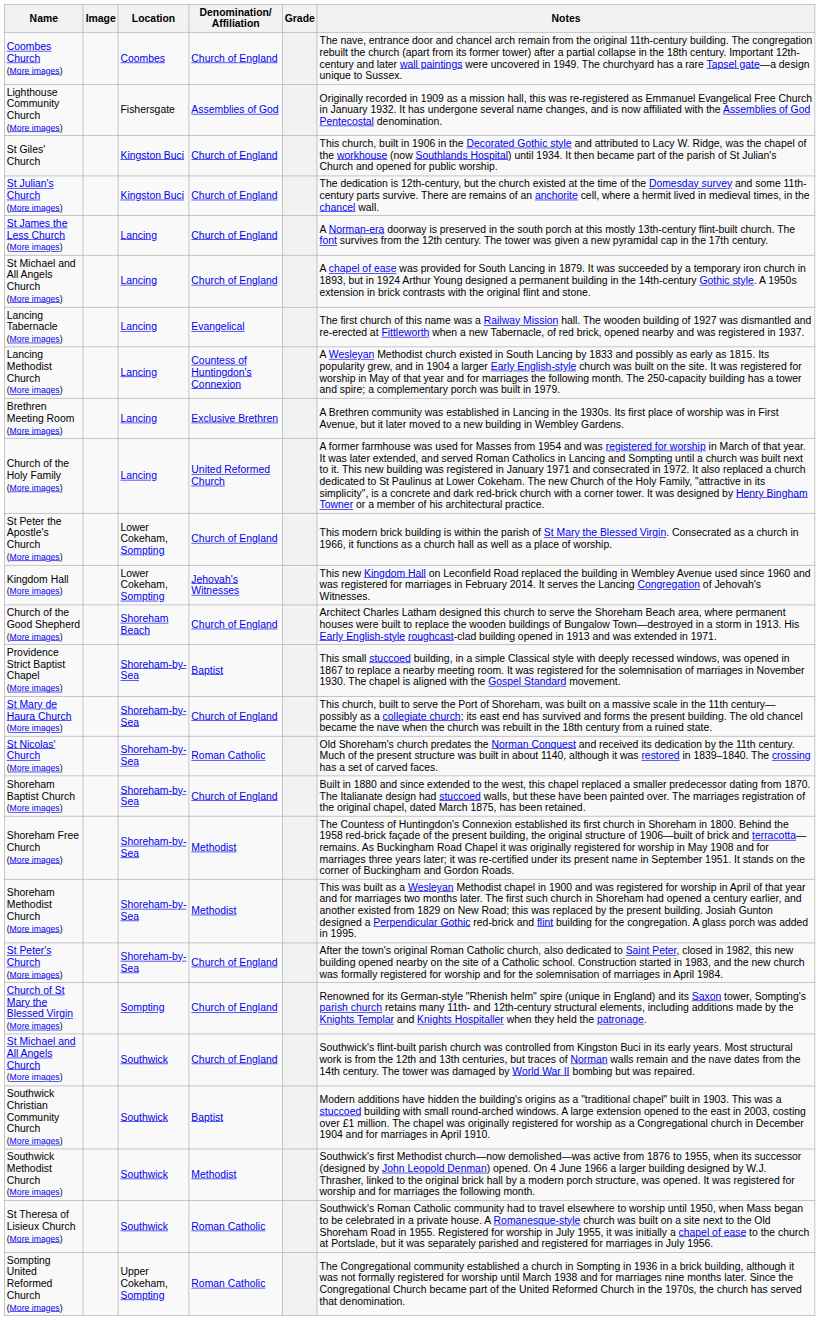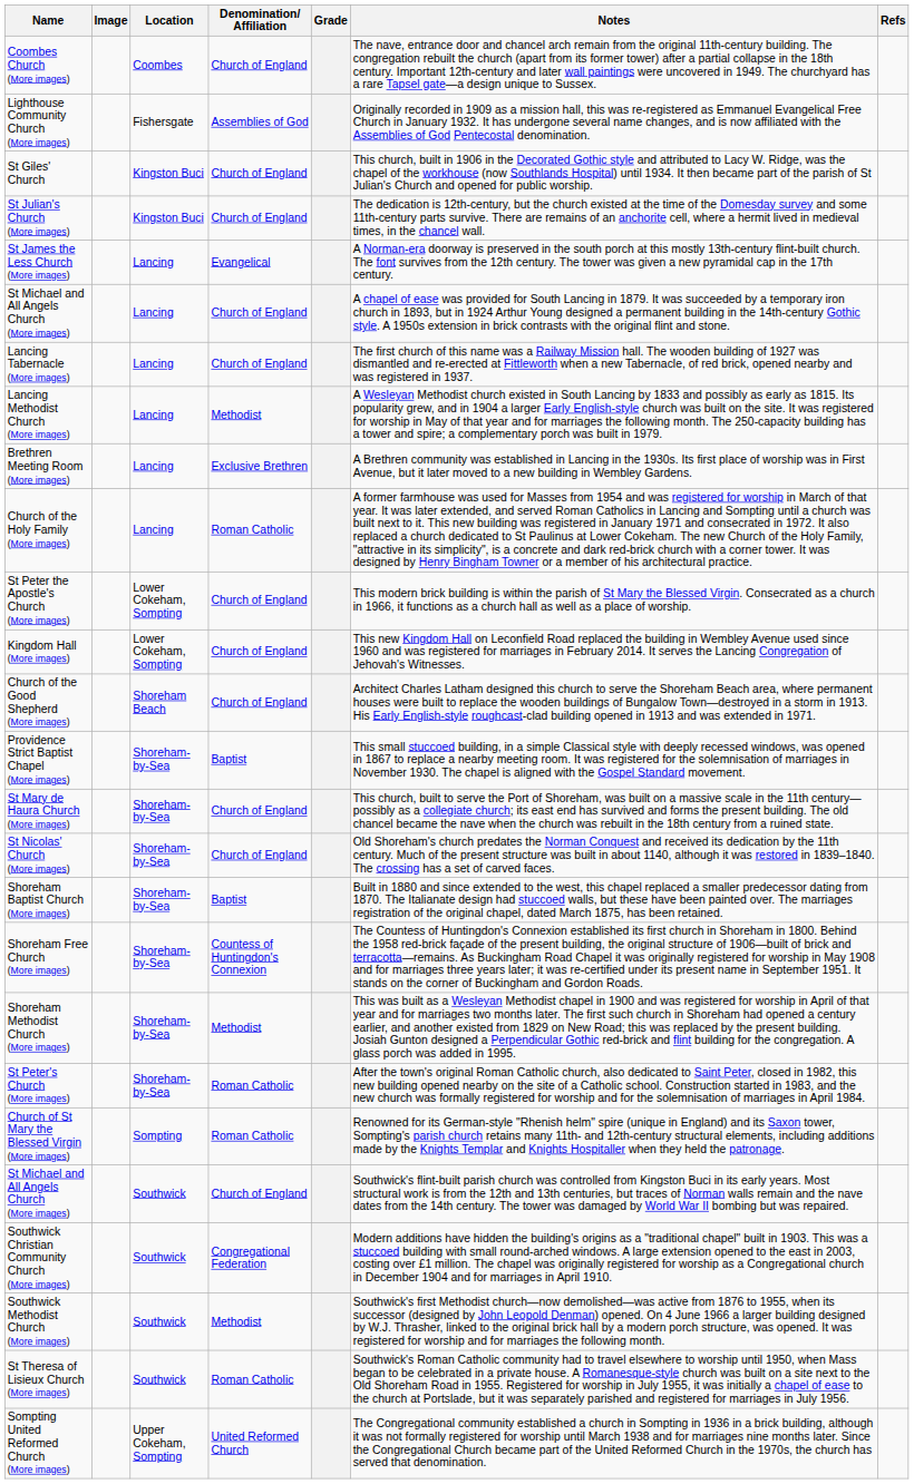 <table class="wikitable sortable">
 <tr>
 <th align="center">Name</th>
 <th align="center" class="unsortable"><strong>Image</strong></th>
 <th align="center">Location</th>
 <th align="center">Denomination/<br>Affiliation</th>
 <th align="center">Grade</th>
 <th align="center" class="unsortable">Notes</th>
+<th align="center" class="unsortable">Refs</th>
 </tr>
 <tr>
 <td><a href='#'>Coombes Church</a><br><small>(<a href='#'>More images</a>)</small></td>
 <td></td>
 <td><a href='#'>Coombes</a><br></td>
 <td><a href='#'>Church of England</a></td>
 <th></th>
 <td>The nave, entrance door and chancel arch remain from the original 11th-century building. The congregation rebuilt the church (apart from its former tower) after a partial collapse in the 18th century. Important 12th-century and later <a href='#'>wall paintings</a> were uncovered in 1949. The churchyard has a rare <a href='#'>Tapsel gate</a>—a design unique to Sussex.</td>
+<td><br><br><br></td>
 </tr>
 <tr>
 <td>Lighthouse Community Church<br><small>(<a href='#'>More images</a>)</small></td>
 <td></td>
 <td>Fishersgate<br></td>
 <td><a href='#'>Assemblies of God</a></td>
 <th align="center"></th>
 <td>Originally recorded in 1909 as a mission hall, this was re-registered as Emmanuel Evangelical Free Church in January 1932. It has undergone several name changes, and is now affiliated with the <a href='#'>Assemblies of God</a> <a href='#'>Pentecostal</a> denomination.</td>
+<td><br><br></td>
 </tr>
 <tr>
 <td>St Giles' Church</td>
 <td></td>
 <td><a href='#'>Kingston Buci</a><br></td>
 <td><a href='#'>Church of England</a></td>
 <th align="center"></th>
 <td>This church, built in 1906 in the <a href='#'>Decorated Gothic style</a> and attributed to Lacy W. Ridge, was the chapel of the <a href='#'>workhouse</a> (now <a href='#'>Southlands Hospital</a>) until 1934. It then became part of the parish of St Julian's Church and opened for public worship.</td>
+<td><br></td>
 </tr>
 <tr>
 <td><a href='#'>St Julian's Church</a><br><small>(<a href='#'>More images</a>)</small></td>
 <td></td>
 <td><a href='#'>Kingston Buci</a><br></td>
 <td><a href='#'>Church of England</a></td>
 <th></th>
 <td>The dedication is 12th-century, but the church existed at the time of the <a href='#'>Domesday survey</a> and some 11th-century parts survive. There are remains of an <a href='#'>anchorite</a> cell, where a hermit lived in medieval times, in the <a href='#'>chancel</a> wall.</td>
+<td><br><br></td>
 </tr>
 <tr>
 <td><a href='#'>St James the Less Church</a><br><small>(<a href='#'>More images</a>)</small></td>
 <td></td>
 <td><a href='#'>Lancing</a><br></td>
-<td><a href='#'>Church of England</a></td>
+<td><a href='#'>Evangelical</a></td>
 <th></th>
 <td>A <a href='#'>Norman-era</a> doorway is preserved in the south porch at this mostly 13th-century flint-built church. The <a href='#'>font</a> survives from the 12th century. The tower was given a new pyramidal cap in the 17th century.</td>
+<td><br><br></td>
 </tr>
 <tr>
 <td>St Michael and All Angels Church<br><small>(<a href='#'>More images</a>)</small></td>
 <td></td>
 <td><a href='#'>Lancing</a><br></td>
 <td><a href='#'>Church of England</a></td>
 <th align="center"></th>
 <td>A <a href='#'>chapel of ease</a> was provided for South Lancing in 1879. It was succeeded by a temporary iron church in 1893, but in 1924 Arthur Young designed a permanent building in the 14th-century <a href='#'>Gothic style</a>. A 1950s extension in brick contrasts with the original flint and stone.</td>
+<td><br></td>
 </tr>
 <tr>
 <td>Lancing Tabernacle<br><small>(<a href='#'>More images</a>)</small></td>
 <td></td>
 <td><a href='#'>Lancing</a><br></td>
-<td><a href='#'>Evangelical</a></td>
+<td><a href='#'>Church of England</a></td>
 <th align="center"></th>
 <td>The first church of this name was a <a href='#'>Railway Mission</a> hall. The wooden building of 1927 was dismantled and re-erected at <a href='#'>Fittleworth</a> when a new Tabernacle, of red brick, opened nearby and was registered in 1937.</td>
+<td><br><br></td>
 </tr>
 <tr>
 <td>Lancing Methodist Church<br><small>(<a href='#'>More images</a>)</small></td>
 <td></td>
 <td><a href='#'>Lancing</a><br></td>
-<td><a href='#'>Countess of Huntingdon's Connexion</a></td>
+<td><a href='#'>Methodist</a></td>
 <th align="center"></th>
 <td>A <a href='#'>Wesleyan</a> Methodist church existed in South Lancing by 1833 and possibly as early as 1815. Its popularity grew, and in 1904 a larger <a href='#'>Early English-style</a> church was built on the site.  It was registered for worship in May of that year and for marriages the following month.  The 250-capacity building has a tower and spire; a complementary porch was built in 1979.</td>
+<td><br><br></td>
 </tr>
 <tr>
 <td>Brethren Meeting Room<br><small>(<a href='#'>More images</a>)</small></td>
 <td></td>
 <td><a href='#'>Lancing</a><br></td>
 <td><a href='#'>Exclusive Brethren</a></td>
 <th align="center"></th>
 <td>A Brethren community was established in Lancing in the 1930s. Its first place of worship was in First Avenue, but it later moved to a new building in Wembley Gardens.</td>
+<td></td>
 </tr>
 <tr>
 <td>Church of the Holy Family<br><small>(<a href='#'>More images</a>)</small></td>
 <td></td>
 <td><a href='#'>Lancing</a><br></td>
-<td><a href='#'>United Reformed Church</a></td>
+<td><a href='#'>Roman Catholic</a></td>
 <th align="center"></th>
 <td>A former farmhouse was used for Masses from 1954 and was <a href='#'>registered for worship</a> in March of that year. It was later extended, and served Roman Catholics in Lancing and Sompting until a church was built next to it. This new building was registered in January 1971 and consecrated in 1972.  It also replaced a church dedicated to St Paulinus at Lower Cokeham.  The new Church of the Holy Family, "attractive in its simplicity", is a concrete and dark red-brick church with a corner tower.  It was designed by <a href='#'>Henry Bingham Towner</a> or a member of his architectural practice.</td>
+<td><br><br><br></td>
 </tr>
 <tr>
 <td>St Peter the Apostle's Church<br><small>(<a href='#'>More images</a>)</small></td>
 <td></td>
 <td>Lower Cokeham, <a href='#'>Sompting</a><br></td>
 <td><a href='#'>Church of England</a></td>
 <th align="center"></th>
 <td>This modern brick building is within the parish of <a href='#'>St Mary the Blessed Virgin</a>. Consecrated as a church in 1966, it functions as a church hall as well as a place of worship.</td>
+<td></td>
 </tr>
 <tr>
 <td>Kingdom Hall<br><small>(<a href='#'>More images</a>)</small></td>
 <td></td>
 <td>Lower Cokeham, <a href='#'>Sompting</a><br></td>
-<td><a href='#'>Jehovah's Witnesses</a></td>
+<td><a href='#'>Church of England</a></td>
 <th align="center"></th>
 <td>This new <a href='#'>Kingdom Hall</a> on Leconfield Road replaced the building in Wembley Avenue used since 1960 and was registered for marriages in February 2014. It serves the Lancing <a href='#'>Congregation</a> of Jehovah's Witnesses.</td>
+<td></td>
 </tr>
 <tr>
 <td>Church of the Good Shepherd<br><small>(<a href='#'>More images</a>)</small></td>
 <td></td>
 <td><a href='#'>Shoreham Beach</a><br></td>
 <td><a href='#'>Church of England</a></td>
 <th align="center"></th>
 <td>Architect Charles Latham designed this church to serve the Shoreham Beach area, where permanent houses were built to replace the wooden buildings of Bungalow Town—destroyed in a storm in 1913. His <a href='#'>Early English-style</a> <a href='#'>roughcast</a>-clad building opened in 1913 and was extended in 1971.</td>
+<td></td>
 </tr>
 <tr>
 <td>Providence Strict Baptist Chapel<br><small>(<a href='#'>More images</a>)</small></td>
 <td></td>
 <td><a href='#'>Shoreham-by-Sea</a><br></td>
 <td><a href='#'>Baptist</a></td>
 <th align="center"></th>
 <td>This small <a href='#'>stuccoed</a> building, in a simple Classical style with deeply recessed windows, was opened in 1867 to replace a nearby meeting room.  It was registered for the solemnisation of marriages in November 1930.  The chapel is aligned with the <a href='#'>Gospel Standard</a> movement.</td>
+<td><br><br></td>
 </tr>
 <tr>
 <td><a href='#'>St Mary de Haura Church</a><br><small>(<a href='#'>More images</a>)</small></td>
 <td></td>
 <td><a href='#'>Shoreham-by-Sea</a><br></td>
 <td><a href='#'>Church of England</a></td>
 <th></th>
 <td>This church, built to serve the Port of Shoreham, was built on a massive scale in the 11th century—possibly as a <a href='#'>collegiate church</a>; its east end has survived and forms the present building. The old chancel became the nave when the church was rebuilt in the 18th century from a ruined state.</td>
+<td><br><br></td>
 </tr>
 <tr>
 <td><a href='#'>St Nicolas' Church</a><br><small>(<a href='#'>More images</a>)</small></td>
 <td></td>
 <td><a href='#'>Shoreham-by-Sea</a><br></td>
-<td><a href='#'>Roman Catholic</a></td>
+<td><a href='#'>Church of England</a></td>
 <th></th>
 <td>Old Shoreham's church predates the <a href='#'>Norman Conquest</a> and received its dedication by the 11th century. Much of the present structure was built in about 1140, although it was <a href='#'>restored</a> in 1839–1840. The <a href='#'>crossing</a> has a set of carved faces.</td>
+<td><br><br></td>
 </tr>
 <tr>
 <td>Shoreham Baptist Church<br><small>(<a href='#'>More images</a>)</small></td>
 <td></td>
 <td><a href='#'>Shoreham-by-Sea</a><br></td>
-<td><a href='#'>Church of England</a></td>
+<td><a href='#'>Baptist</a></td>
 <th align="center"></th>
 <td>Built in 1880 and since extended to the west, this chapel replaced a smaller predecessor dating from 1870.  The Italianate design had <a href='#'>stuccoed</a> walls, but these have been painted over.  The marriages registration of the original chapel, dated March 1875, has been retained.</td>
+<td><br><br></td>
 </tr>
 <tr>
 <td>Shoreham Free Church<br><small>(<a href='#'>More images</a>)</small></td>
 <td></td>
 <td><a href='#'>Shoreham-by-Sea</a><br></td>
-<td><a href='#'>Methodist</a></td>
+<td><a href='#'>Countess of Huntingdon's Connexion</a></td>
 <th align="center"></th>
 <td>The Countess of Huntingdon's Connexion established its first church in Shoreham in 1800.  Behind the 1958 red-brick façade of the present building, the original structure of 1906—built of brick and <a href='#'>terracotta</a>—remains.  As Buckingham Road Chapel it was originally registered for worship in May 1908 and for marriages three years later; it was re-certified under its present name in September 1951.  It stands on the corner of Buckingham and Gordon Roads.</td>
+<td><br><br></td>
 </tr>
 <tr>
 <td>Shoreham Methodist Church<br><small>(<a href='#'>More images</a>)</small></td>
 <td></td>
 <td><a href='#'>Shoreham-by-Sea</a><br></td>
 <td><a href='#'>Methodist</a></td>
 <th align="center"></th>
 <td>This was built as a <a href='#'>Wesleyan</a> Methodist chapel in 1900 and was registered for worship in April of that year and for marriages two months later. The first such church in Shoreham had opened a century earlier, and another existed from 1829 on New Road; this was replaced by the present building. Josiah Gunton designed a <a href='#'>Perpendicular Gothic</a> red-brick and <a href='#'>flint</a> building for the congregation. A glass porch was added in 1995.</td>
+<td><br><br></td>
 </tr>
 <tr>
 <td><a href='#'>St Peter's Church</a><br><small>(<a href='#'>More images</a>)</small></td>
 <td></td>
 <td><a href='#'>Shoreham-by-Sea</a><br></td>
-<td><a href='#'>Church of England</a></td>
+<td><a href='#'>Roman Catholic</a></td>
 <th align="center"></th>
 <td>After the town's original Roman Catholic church, also dedicated to <a href='#'>Saint Peter</a>, closed in 1982, this new building opened nearby on the site of a Catholic school. Construction started in 1983, and the new church was formally registered for worship and for the solemnisation of marriages in April 1984.</td>
+<td><br><br></td>
 </tr>
 <tr>
 <td><a href='#'>Church of St Mary the Blessed Virgin</a><br><small>(<a href='#'>More images</a>)</small></td>
 <td></td>
 <td><a href='#'>Sompting</a><br></td>
-<td><a href='#'>Church of England</a></td>
+<td><a href='#'>Roman Catholic</a></td>
 <th></th>
 <td>Renowned for its German-style "Rhenish helm" spire (unique in England) and its <a href='#'>Saxon</a> tower, Sompting's <a href='#'>parish church</a> retains many 11th- and 12th-century structural elements, including additions made by the <a href='#'>Knights Templar</a> and <a href='#'>Knights Hospitaller</a> when they held the <a href='#'>patronage</a>.</td>
+<td><br><br><br></td>
 </tr>
 <tr>
 <td><a href='#'>St Michael and All Angels Church</a><br><small>(<a href='#'>More images</a>)</small></td>
 <td></td>
 <td><a href='#'>Southwick</a><br></td>
 <td><a href='#'>Church of England</a></td>
 <th></th>
 <td>Southwick's flint-built parish church was controlled from Kingston Buci in its early years. Most structural work is from the 12th and 13th centuries, but traces of <a href='#'>Norman</a> walls remain and the nave dates from the 14th century. The tower was damaged by <a href='#'>World War II</a> bombing but was repaired.</td>
+<td><br></td>
 </tr>
 <tr>
 <td>Southwick Christian Community Church<br><small>(<a href='#'>More images</a>)</small></td>
 <td></td>
 <td><a href='#'>Southwick</a><br></td>
-<td><a href='#'>Baptist</a></td>
+<td><a href='#'>Congregational Federation</a></td>
 <th align="center"></th>
 <td>Modern additions have hidden the building's origins as a "traditional chapel" built in 1903. This was a <a href='#'>stuccoed</a> building with small round-arched windows. A large extension opened to the east in 2003, costing over £1 million.  The chapel was originally registered for worship as a Congregational church in December 1904 and for marriages in April 1910.</td>
+<td><br><br></td>
 </tr>
 <tr>
 <td>Southwick Methodist Church<br><small>(<a href='#'>More images</a>)</small></td>
 <td></td>
 <td><a href='#'>Southwick</a><br></td>
 <td><a href='#'>Methodist</a></td>
 <th align="center"></th>
 <td>Southwick's first Methodist church—now demolished—was active from 1876 to 1955, when its successor (designed by <a href='#'>John Leopold Denman</a>) opened. On 4 June 1966 a larger building designed by W.J. Thrasher, linked to the original brick hall by a modern porch structure, was opened.  It was registered for worship and for marriages the following month.</td>
+<td><br><br></td>
 </tr>
 <tr>
 <td>St Theresa of Lisieux Church<br><small>(<a href='#'>More images</a>)</small></td>
 <td></td>
 <td><a href='#'>Southwick</a><br></td>
 <td><a href='#'>Roman Catholic</a></td>
 <th align="center"></th>
 <td>Southwick's Roman Catholic community had to travel elsewhere to worship until 1950, when Mass began to be celebrated in a private house. A <a href='#'>Romanesque-style</a> church was built on a site next to the Old Shoreham Road in 1955.  Registered for worship in July 1955, it was initially a <a href='#'>chapel of ease</a> to the church at Portslade, but it was separately parished and registered for marriages in July 1956.</td>
+<td><br></td>
 </tr>
 <tr>
 <td>Sompting United Reformed Church<br><small>(<a href='#'>More images</a>)</small></td>
 <td></td>
 <td>Upper Cokeham, <a href='#'>Sompting</a><br></td>
-<td><a href='#'>Roman Catholic</a></td>
+<td><a href='#'>United Reformed Church</a></td>
 <th align="center"></th>
 <td>The Congregational community established a church in Sompting in 1936 in a brick building, although it was not formally registered for worship until March 1938 and for marriages nine months later. Since the Congregational Church became part of the United Reformed Church in the 1970s, the church has served that denomination.</td>
+<td><br></td>
 </tr>
 </table>
